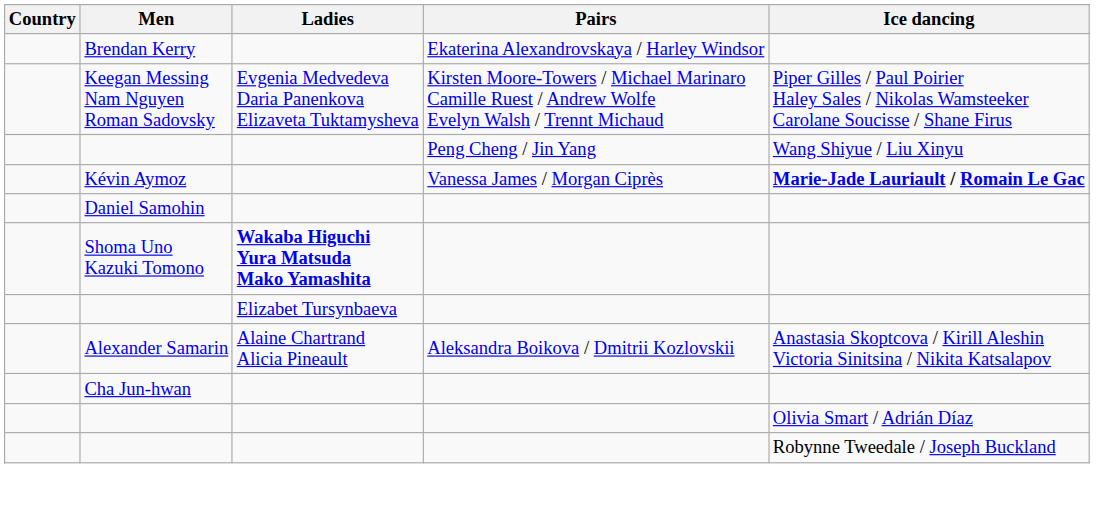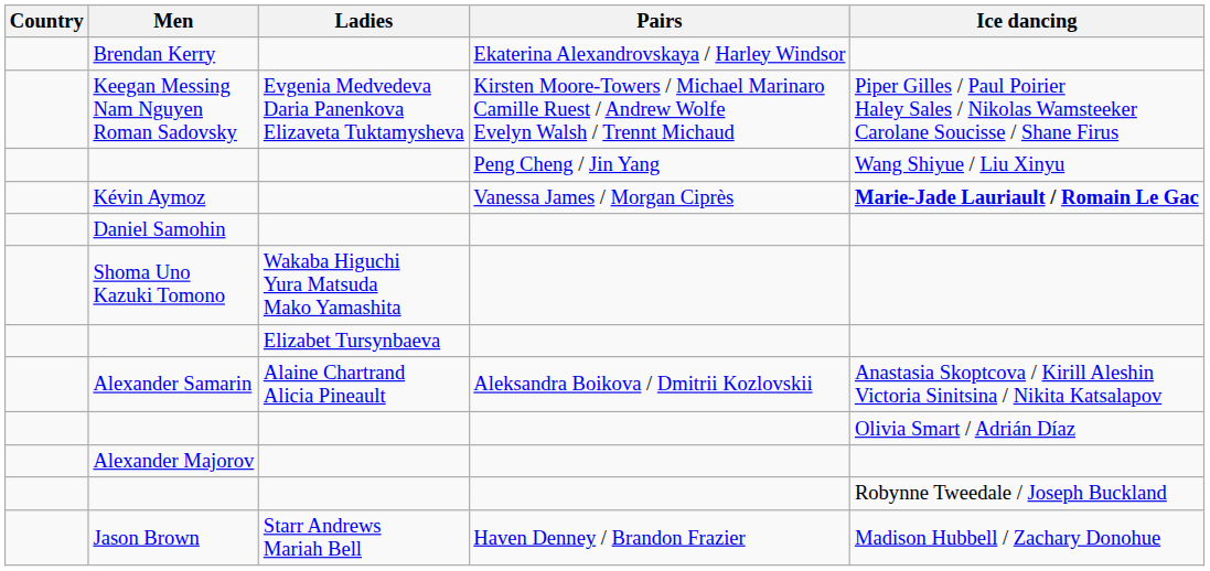 <table class="wikitable">
 <tr>
 <th>Country</th>
 <th>Men</th>
 <th>Ladies</th>
 <th>Pairs</th>
 <th>Ice dancing</th>
 </tr>
 <tr>
 <td></td>
 <td><a href='#'>Brendan Kerry</a></td>
 <td></td>
 <td><a href='#'>Ekaterina Alexandrovskaya</a> / <a href='#'>Harley Windsor</a></td>
 <td></td>
 </tr>
 <tr>
 <td></td>
 <td><a href='#'>Keegan Messing</a> <br><a href='#'>Nam Nguyen</a> <br><a href='#'>Roman Sadovsky</a></td>
 <td><a href='#'>Evgenia Medvedeva</a> <br><a href='#'>Daria Panenkova</a> <br><a href='#'>Elizaveta Tuktamysheva</a></td>
 <td><a href='#'>Kirsten Moore-Towers</a> / <a href='#'>Michael Marinaro</a> <br><a href='#'>Camille Ruest</a> / <a href='#'>Andrew Wolfe</a> <br><a href='#'>Evelyn Walsh</a> / <a href='#'>Trennt Michaud</a></td>
 <td><a href='#'>Piper Gilles</a> / <a href='#'>Paul Poirier</a> <br><a href='#'>Haley Sales</a> / <a href='#'>Nikolas Wamsteeker</a> <br><a href='#'>Carolane Soucisse</a> / <a href='#'>Shane Firus</a></td>
 </tr>
 <tr>
 <td></td>
 <td></td>
 <td></td>
 <td><a href='#'>Peng Cheng</a> / <a href='#'>Jin Yang</a></td>
 <td><a href='#'>Wang Shiyue</a> / <a href='#'>Liu Xinyu</a></td>
 </tr>
 <tr>
 <td></td>
 <td><a href='#'>Kévin Aymoz</a></td>
 <td></td>
 <td><a href='#'>Vanessa James</a> / <a href='#'>Morgan Ciprès</a></td>
 <td><strong><a href='#'>Marie-Jade Lauriault</a> / <a href='#'>Romain Le Gac</a></strong></td>
 </tr>
 <tr>
 <td></td>
 <td><a href='#'>Daniel Samohin</a></td>
 <td></td>
 <td></td>
 <td></td>
 </tr>
 <tr>
 <td></td>
 <td><a href='#'>Shoma Uno</a> <br><a href='#'>Kazuki Tomono</a></td>
-<td><strong><a href='#'>Wakaba Higuchi</a> <br><a href='#'>Yura Matsuda</a> <br><a href='#'>Mako Yamashita</a></strong></td>
+<td><a href='#'>Wakaba Higuchi</a> <br><a href='#'>Yura Matsuda</a> <br><a href='#'>Mako Yamashita</a></td>
 <td></td>
 <td></td>
 </tr>
 <tr>
 <td></td>
 <td></td>
 <td><a href='#'>Elizabet Tursynbaeva</a></td>
 <td></td>
 <td></td>
 </tr>
 <tr>
 <td></td>
 <td><a href='#'>Alexander Samarin</a></td>
 <td><a href='#'>Alaine Chartrand</a><br><a href='#'>Alicia Pineault</a></td>
 <td><a href='#'>Aleksandra Boikova</a> / <a href='#'>Dmitrii Kozlovskii</a></td>
 <td><a href='#'>Anastasia Skoptcova</a> / <a href='#'>Kirill Aleshin</a> <br><a href='#'>Victoria Sinitsina</a> / <a href='#'>Nikita Katsalapov</a></td>
 </tr>
 <tr>
 <td></td>
-<td><a href='#'>Cha Jun-hwan</a></td>
+<td></td>
+<td></td>
+<td></td>
+<td><a href='#'>Olivia Smart</a> / <a href='#'>Adrián Díaz</a></td>
+</tr>
+<tr>
+<td></td>
+<td><a href='#'>Alexander Majorov</a></td>
 <td></td>
 <td></td>
 <td></td>
 </tr>
 <tr>
 <td></td>
 <td></td>
 <td></td>
 <td></td>
-<td><a href='#'>Olivia Smart</a> / <a href='#'>Adrián Díaz</a></td>
+<td>Robynne Tweedale / <a href='#'>Joseph Buckland</a></td>
 </tr>
 <tr>
 <td></td>
-<td></td>
-<td></td>
-<td></td>
-<td>Robynne Tweedale / <a href='#'>Joseph Buckland</a></td>
+<td><a href='#'>Jason Brown</a></td>
+<td><a href='#'>Starr Andrews</a><br><a href='#'>Mariah Bell</a></td>
+<td><a href='#'>Haven Denney</a> / <a href='#'>Brandon Frazier</a></td>
+<td><a href='#'>Madison Hubbell</a> / <a href='#'>Zachary Donohue</a></td>
 </tr>
 </table>
